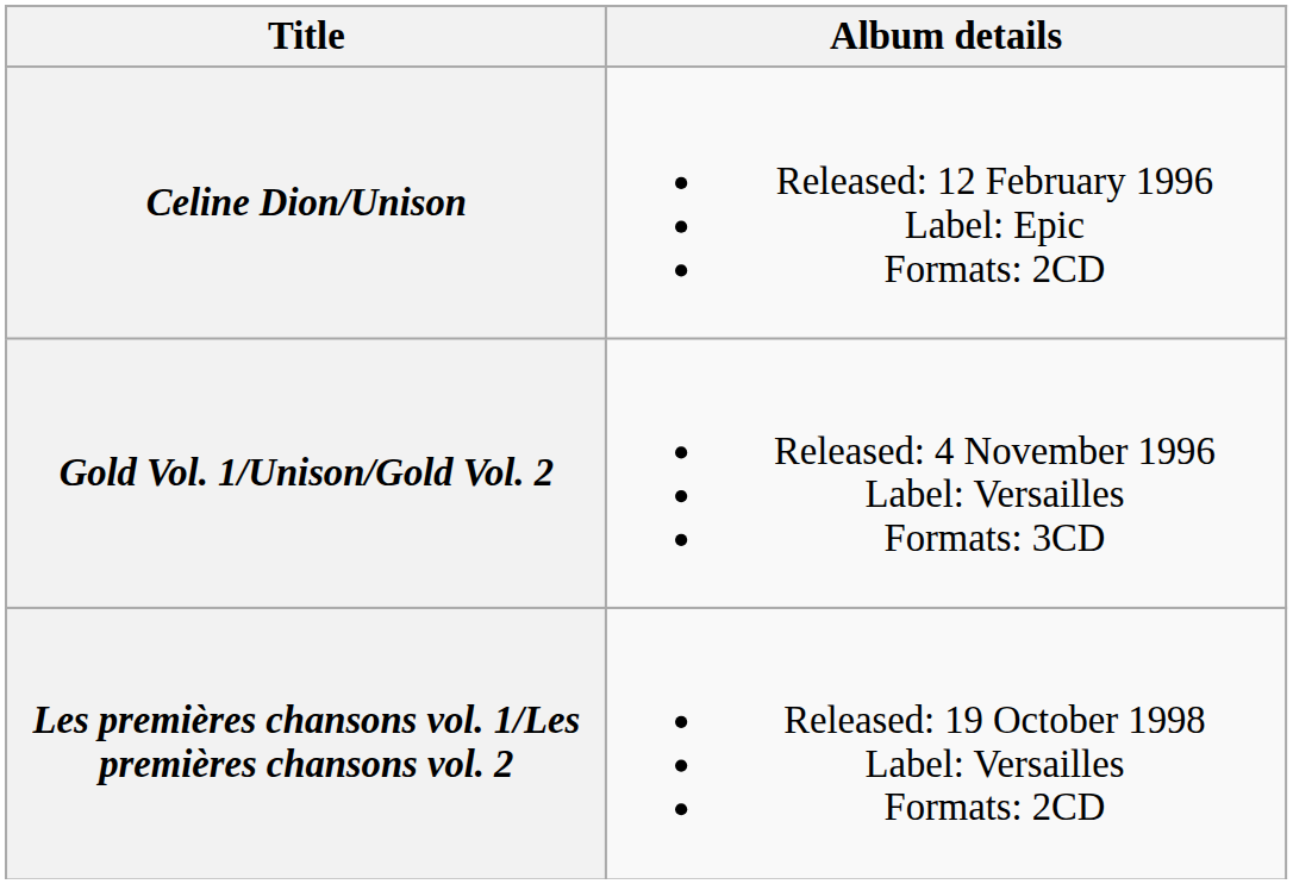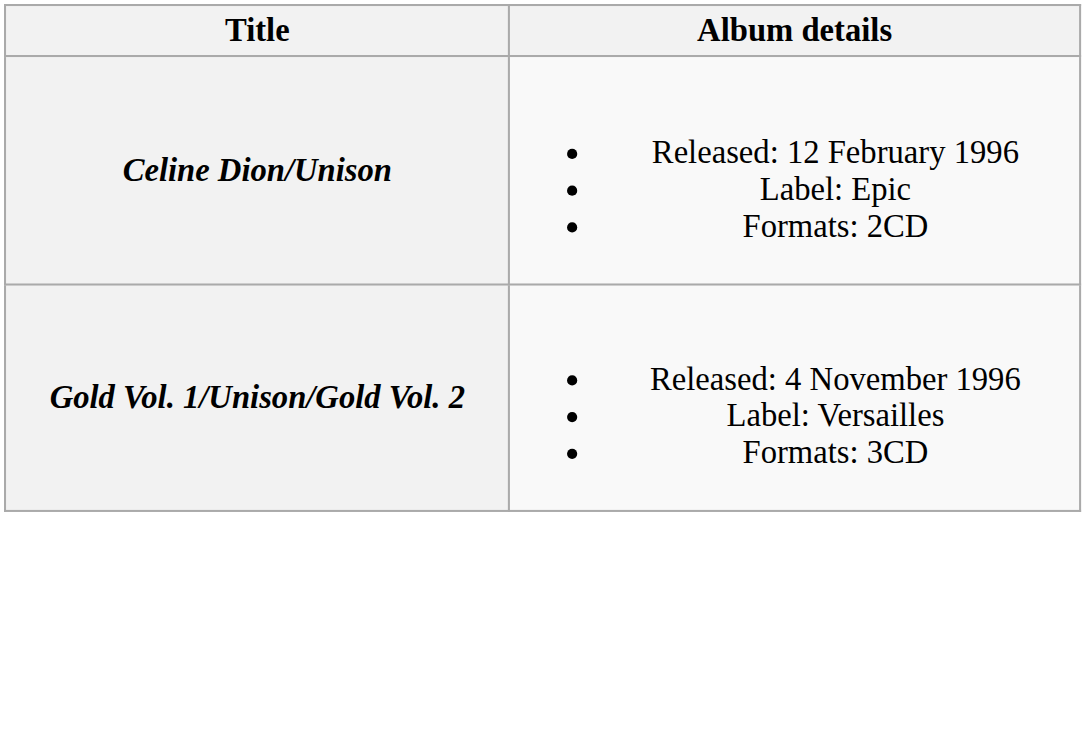 <table class="wikitable plainrowheaders" style="text-align:center;">
 <tr>
 <th style="width:15em;">Title</th>
 <th style="width:17em;">Album details</th>
 </tr>
 <tr>
 <th scope="row"><em>Celine Dion/Unison</em></th>
 <td><br><ul><li>Released: 12 February 1996</li><li>Label: Epic</li><li>Formats: 2CD</li></ul></td>
 </tr>
 <tr>
 <th scope="row"><em>Gold Vol. 1/Unison/Gold Vol. 2</em></th>
 <td><br><ul><li>Released: 4 November 1996</li><li>Label: Versailles</li><li>Formats: 3CD</li></ul></td>
 </tr>
-<tr>
-<th scope="row"><em>Les premières chansons vol. 1/Les premières chansons vol. 2</em></th>
-<td><br><ul><li>Released: 19 October 1998</li><li>Label: Versailles</li><li>Formats: 2CD</li></ul></td>
-</tr>
 </table>
